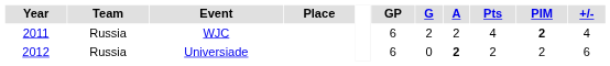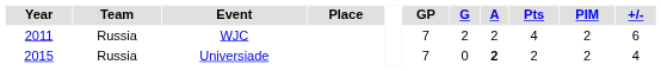 <table BORDER="0" CELLPADDING="3" CELLSPACING="1" width=50%>
 <tr ALIGN="center" bgcolor="#e0e0e0">
 <th>Year</th>
 <th>Team</th>
 <th>Event</th>
 <th>Place</th>
 <th ALIGN="center" rowspan="99" bgcolor="#ffffff"> </th>
 <th>GP</th>
 <th><a href='#'>G</a></th>
 <th><a href='#'>A</a></th>
 <th><a href='#'>Pts</a></th>
 <th><a href='#'>PIM</a></th>
 <th><a href='#'>+/-</a></th>
 </tr>
 <tr ALIGN="center">
 <td><a href='#'>2011</a></td>
 <td>Russia</td>
 <td><a href='#'>WJC</a></td>
 <td></td>
-<td>6</td>
+<td>7</td>
 <td>2</td>
 <td>2</td>
 <td>4</td>
-<td><strong>2</strong></td>
-<td>4</td>
+<td>2</td>
+<td>6</td>
 </tr>
 <tr ALIGN="center">
-<td><a href='#'>2012</a></td>
+<td><a href='#'>2015</a></td>
 <td>Russia</td>
 <td><a href='#'>Universiade</a></td>
 <td></td>
-<td>6</td>
+<td>7</td>
 <td>0</td>
 <td><strong>2</strong></td>
 <td>2</td>
 <td>2</td>
-<td>6</td>
+<td>4</td>
 </tr>
 </table>
